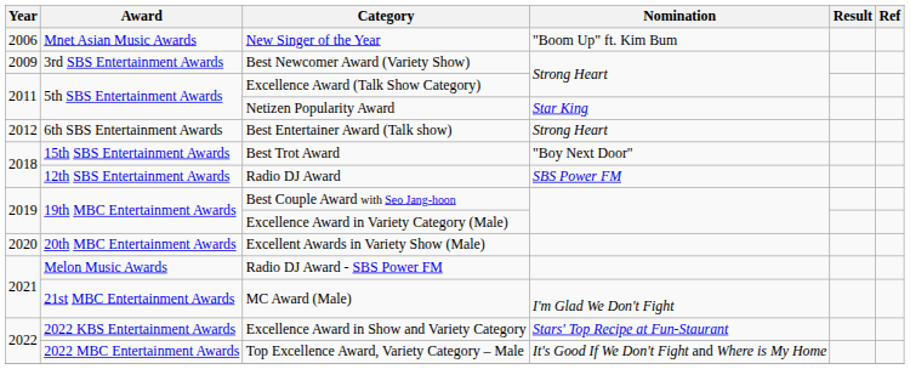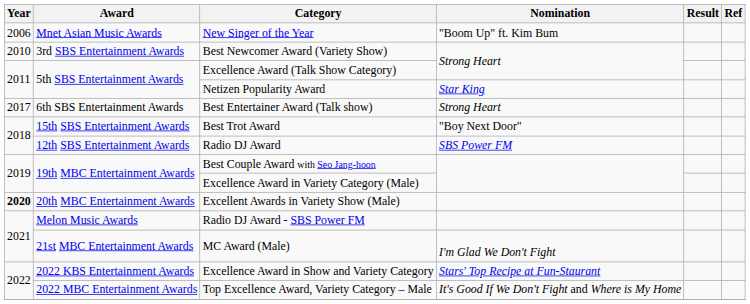 <table class="wikitable">
 <tr>
 <th>Year</th>
 <th>Award</th>
 <th>Category</th>
 <th>Nomination</th>
 <th>Result</th>
 <th>Ref</th>
 </tr>
 <tr>
 <td>2006</td>
 <td><a href='#'>Mnet Asian Music Awards</a></td>
 <td><a href='#'>New Singer of the Year</a></td>
 <td>"Boom Up" ft. Kim Bum</td>
 <td></td>
 <td></td>
 </tr>
 <tr>
-<td>2009</td>
+<td>2010</td>
 <td>3rd <a href='#'>SBS Entertainment Awards</a></td>
 <td>Best Newcomer Award (Variety Show)</td>
 <td rowspan=2><em>Strong Heart</em></td>
 <td></td>
 <td></td>
 </tr>
 <tr>
 <td rowspan="2">2011</td>
 <td rowspan="2">5th <a href='#'>SBS Entertainment Awards</a></td>
 <td>Excellence Award (Talk Show Category)</td>
 <td></td>
 <td></td>
 </tr>
 <tr>
 <td>Netizen Popularity Award</td>
 <td><em><a href='#'>Star King</a></em></td>
 <td></td>
 <td></td>
 </tr>
 <tr>
-<td>2012</td>
+<td>2017</td>
 <td>6th SBS Entertainment Awards</td>
 <td>Best Entertainer Award (Talk show)</td>
 <td><em>Strong Heart</em></td>
 <td></td>
 <td></td>
 </tr>
 <tr>
 <td rowspan=2>2018</td>
 <td><a href='#'>15th</a> <a href='#'>SBS Entertainment Awards</a></td>
 <td>Best Trot Award</td>
 <td>"Boy Next Door"</td>
 <td></td>
 <td></td>
 </tr>
 <tr>
 <td><a href='#'>12th</a> <a href='#'>SBS Entertainment Awards</a></td>
 <td>Radio DJ Award</td>
 <td><em><a href='#'>SBS Power FM</a> </em></td>
 <td></td>
 <td></td>
 </tr>
 <tr>
 <td rowspan=2>2019</td>
 <td rowspan=2><a href='#'>19th</a> <a href='#'>MBC Entertainment Awards</a></td>
 <td>Best Couple Award <small>with <a href='#'>Seo Jang-hoon</a></small></td>
 <td rowspan=2><em></em></td>
 <td></td>
 <td></td>
 </tr>
 <tr>
 <td>Excellence Award in Variety Category (Male)</td>
 <td></td>
 <td></td>
 </tr>
 <tr>
-<td>2020</td>
+<td><strong>2020</strong></td>
 <td><a href='#'>20th</a> <a href='#'>MBC Entertainment Awards</a></td>
 <td>Excellent Awards in Variety Show (Male)</td>
 <td><em><br></em></td>
 <td></td>
 <td></td>
 </tr>
 <tr>
 <td rowspan=2>2021</td>
 <td><a href='#'>Melon Music Awards</a></td>
 <td>Radio DJ Award - <a href='#'>SBS Power FM</a></td>
 <td><em></em></td>
 <td></td>
 <td></td>
 </tr>
 <tr>
 <td><a href='#'>21st</a> <a href='#'>MBC Entertainment Awards</a></td>
 <td>MC Award (Male)</td>
 <td><em><br>I'm Glad We Don't Fight</em></td>
 <td></td>
 <td></td>
 </tr>
 <tr>
 <td rowspan="2">2022</td>
 <td><a href='#'>2022 KBS Entertainment Awards</a></td>
 <td>Excellence Award in Show and Variety Category</td>
 <td><em><a href='#'>Stars' Top Recipe at Fun-Staurant</a></em></td>
 <td></td>
 <td></td>
 </tr>
 <tr>
 <td><a href='#'>2022 MBC Entertainment Awards</a></td>
 <td>Top Excellence Award, Variety Category – Male</td>
 <td><em>It's Good If We Don't Fight</em> and <em>Where is My Home</em></td>
 <td></td>
 <td></td>
 </tr>
 <tr>
 </tr>
 </table>
